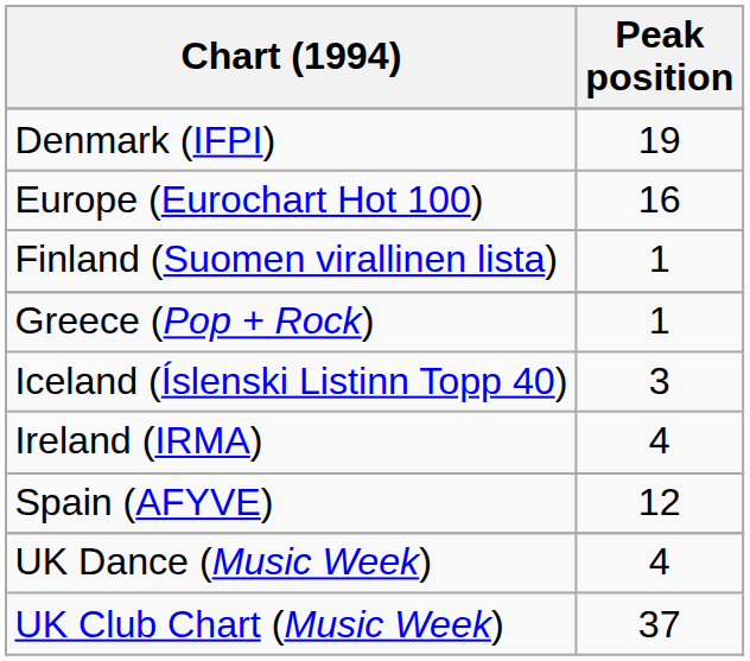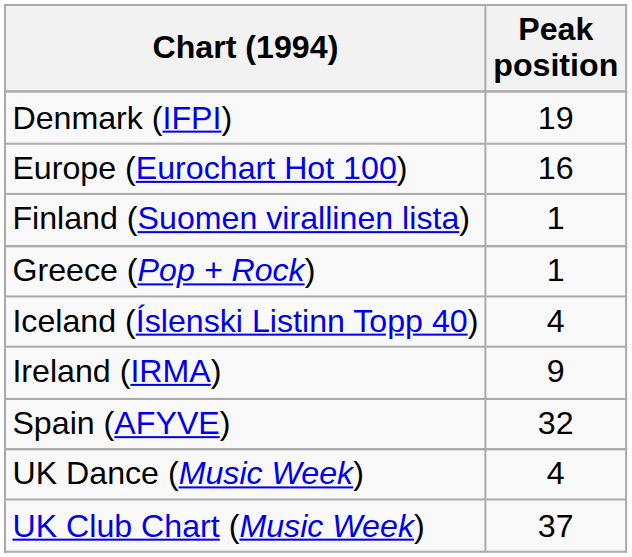 <table class="wikitable sortable">
 <tr>
 <th align="left">Chart (1994)</th>
 <th align="left">Peak<br>position</th>
 </tr>
 <tr>
 </tr>
 <tr>
 </tr>
 <tr>
 </tr>
 <tr>
 <td>Denmark (<a href='#'>IFPI</a>)</td>
 <td align="center">19</td>
 </tr>
 <tr>
 <td>Europe (<a href='#'>Eurochart Hot 100</a>)</td>
 <td align="center">16</td>
 </tr>
 <tr>
 <td>Finland (<a href='#'>Suomen virallinen lista</a>)</td>
 <td align="center">1</td>
 </tr>
 <tr>
 </tr>
 <tr>
 <td>Greece (<em><a href='#'>Pop + Rock</a></em>)</td>
 <td align="center">1</td>
 </tr>
 <tr>
 <td>Iceland (<a href='#'>Íslenski Listinn Topp 40</a>)</td>
-<td align="center">3</td>
+<td align="center">4</td>
 </tr>
 <tr>
 <td>Ireland (<a href='#'>IRMA</a>)</td>
-<td align="center">4</td>
+<td align="center">9</td>
 </tr>
 <tr>
 </tr>
 <tr>
 </tr>
 <tr>
 </tr>
 <tr>
 </tr>
 <tr>
 <td>Spain (<a href='#'>AFYVE</a>)</td>
-<td align="center">12</td>
+<td align="center">32</td>
 </tr>
 <tr>
 </tr>
 <tr>
 </tr>
 <tr>
 </tr>
 <tr>
 <td>UK Dance (<em><a href='#'>Music Week</a></em>)</td>
 <td align="center">4</td>
 </tr>
 <tr>
 <td><a href='#'>UK Club Chart</a> (<em><a href='#'>Music Week</a></em>)</td>
 <td align="center">37</td>
 </tr>
 </table>
